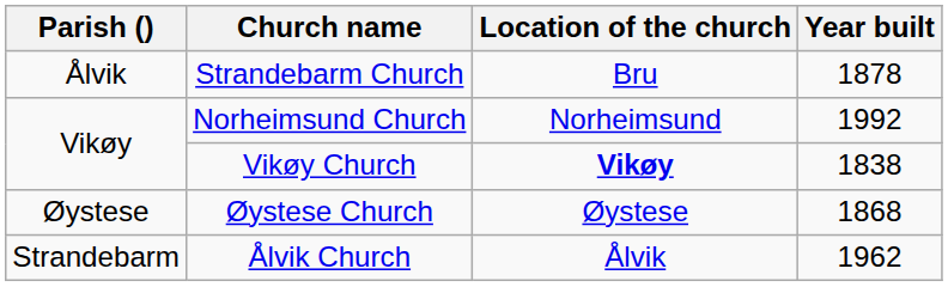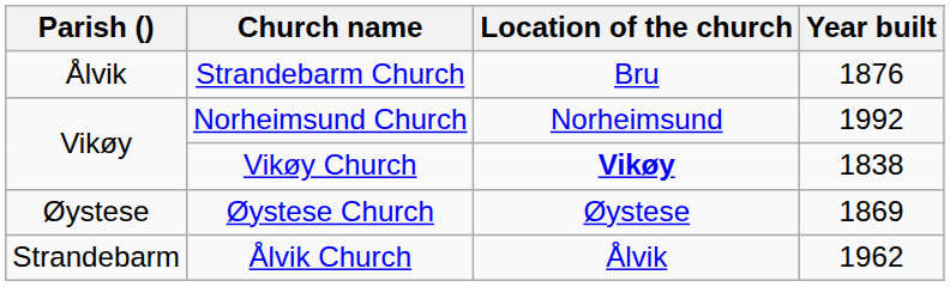 <table class="wikitable" style="text-align:center">
 <tr>
 <th>Parish ()</th>
 <th>Church name</th>
 <th>Location of the church</th>
 <th>Year built</th>
 </tr>
 <tr>
 <td>Ålvik</td>
 <td><a href='#'>Strandebarm Church</a></td>
 <td><a href='#'>Bru</a></td>
-<td>1878</td>
+<td>1876</td>
 </tr>
 <tr>
 <td rowspan="2">Vikøy</td>
 <td><a href='#'>Norheimsund Church</a></td>
 <td><a href='#'>Norheimsund</a></td>
 <td>1992</td>
 </tr>
 <tr>
 <td><a href='#'>Vikøy Church</a></td>
 <td><strong><a href='#'>Vikøy</a></strong></td>
 <td>1838</td>
 </tr>
 <tr>
 <td>Øystese</td>
 <td><a href='#'>Øystese Church</a></td>
 <td><a href='#'>Øystese</a></td>
-<td>1868</td>
+<td>1869</td>
 </tr>
 <tr>
 <td>Strandebarm</td>
 <td><a href='#'>Ålvik Church</a></td>
 <td><a href='#'>Ålvik</a></td>
 <td>1962</td>
 </tr>
 </table>
